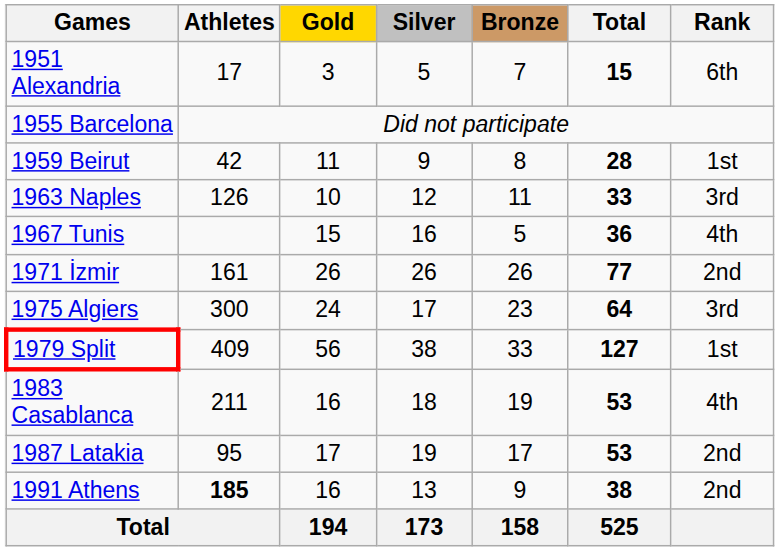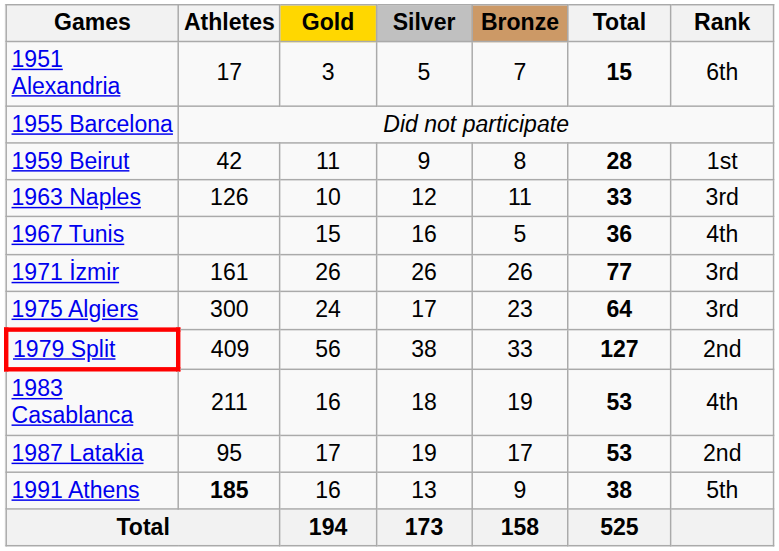 <table class="wikitable" style="text-align:center; font-size:98%;">
 <tr>
 <th width=110px>Games</th>
 <th>Athletes</th>
 <td style="background:gold; width:3.7em; font-weight:bold;">Gold</td>
 <td style="background:silver; width:3.7em; font-weight:bold;">Silver</td>
 <td style="background:#c96; width:3.7em; font-weight:bold;">Bronze</td>
 <th style="width:4em; font-weight:bold;">Total</th>
 <th style="width:4em; font-weight:bold;">Rank</th>
 </tr>
 <tr>
 <td align=left><a href='#'>1951 Alexandria</a></td>
 <td>17</td>
 <td>3</td>
 <td>5</td>
 <td>7</td>
 <td><strong>15</strong></td>
 <td>6th</td>
 </tr>
 <tr>
 <td align=left><a href='#'>1955 Barcelona</a></td>
 <td colspan=6><em>Did not participate</em></td>
 </tr>
 <tr>
 <td align=left><a href='#'>1959 Beirut</a></td>
 <td>42</td>
 <td>11</td>
 <td>9</td>
 <td>8</td>
 <td><strong>28</strong></td>
 <td>1st</td>
 </tr>
 <tr>
 <td align=left><a href='#'>1963 Naples</a></td>
 <td>126</td>
 <td>10</td>
 <td>12</td>
 <td>11</td>
 <td><strong>33</strong></td>
 <td>3rd</td>
 </tr>
 <tr>
 <td align=left><a href='#'>1967 Tunis</a></td>
 <td></td>
 <td>15</td>
 <td>16</td>
 <td>5</td>
 <td><strong>36</strong></td>
 <td>4th</td>
 </tr>
 <tr>
 <td align=left><a href='#'>1971 İzmir</a></td>
 <td>161</td>
 <td>26</td>
 <td>26</td>
 <td>26</td>
 <td><strong>77</strong></td>
-<td>2nd</td>
+<td>3rd</td>
 </tr>
 <tr>
 <td align=left><a href='#'>1975 Algiers</a></td>
 <td>300</td>
 <td>24</td>
 <td>17</td>
 <td>23</td>
 <td><strong>64</strong></td>
 <td>3rd</td>
 </tr>
 <tr>
 <td align=left style="border: 3px solid red"><a href='#'>1979 Split</a></td>
 <td>409</td>
 <td>56</td>
 <td>38</td>
 <td>33</td>
 <td><strong>127</strong></td>
-<td>1st</td>
+<td>2nd</td>
 </tr>
 <tr>
 <td align=left><a href='#'>1983 Casablanca</a></td>
 <td>211</td>
 <td>16</td>
 <td>18</td>
 <td>19</td>
 <td><strong>53</strong></td>
 <td>4th</td>
 </tr>
 <tr>
 <td align=left><a href='#'>1987 Latakia</a></td>
 <td>95</td>
 <td>17</td>
 <td>19</td>
 <td>17</td>
 <td><strong>53</strong></td>
 <td>2nd</td>
 </tr>
 <tr>
 <td align=left><a href='#'>1991 Athens</a></td>
 <td><strong>185</strong></td>
 <td>16</td>
 <td>13</td>
 <td>9</td>
 <td><strong>38</strong></td>
-<td>2nd</td>
+<td>5th</td>
 </tr>
 <tr>
 <th colspan=2>Total</th>
 <th>194</th>
 <th>173</th>
 <th>158</th>
 <th>525</th>
 <th></th>
 </tr>
 </table>
